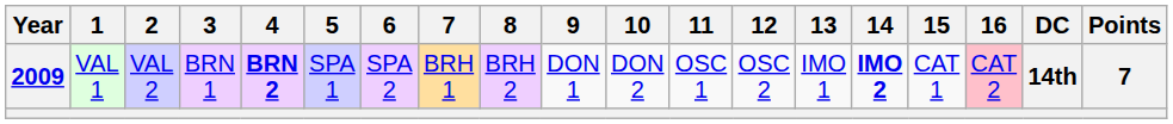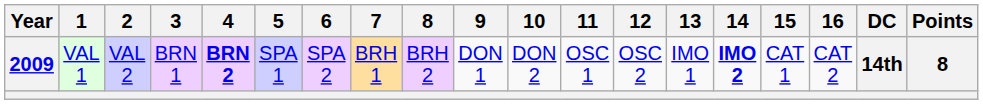 <table class="wikitable" style="text-align:center; font-size:90%">
 <tr>
 <th>Year</th>
 <th>1</th>
 <th>2</th>
 <th>3</th>
 <th>4</th>
 <th>5</th>
 <th>6</th>
 <th>7</th>
 <th>8</th>
 <th>9</th>
 <th>10</th>
 <th>11</th>
 <th>12</th>
 <th>13</th>
 <th>14</th>
 <th>15</th>
 <th>16</th>
 <th>DC</th>
 <th>Points</th>
 </tr>
 <tr>
 <th><a href='#'>2009</a></th>
 <td style="background:#DFFFDF;"><a href='#'>VAL<br>1</a><br></td>
 <td style="background:#CFCFFF;"><a href='#'>VAL<br>2</a><br></td>
 <td style="background:#EFCFFF;"><a href='#'>BRN<br>1</a><br></td>
 <td style="background:#EFCFFF;"><strong><a href='#'>BRN<br>2</a></strong><br></td>
 <td style="background:#CFCFFF;"><a href='#'>SPA<br>1</a><br></td>
 <td style="background:#EFCFFF;"><a href='#'>SPA<br>2</a><br></td>
 <td style="background:#FFDF9F;"><a href='#'>BRH<br>1</a><br></td>
 <td style="background:#EFCFFF;"><a href='#'>BRH<br>2</a><br></td>
 <td><a href='#'>DON<br>1</a></td>
 <td><a href='#'>DON<br>2</a></td>
 <td><a href='#'>OSC<br>1</a></td>
 <td><a href='#'>OSC<br>2</a></td>
 <td><a href='#'>IMO<br>1</a></td>
 <td><strong><a href='#'>IMO<br>2</a></strong></td>
 <td><a href='#'>CAT<br>1</a></td>
-<td style="background: pink;"><a href='#'>CAT<br>2</a></td>
+<td><a href='#'>CAT<br>2</a></td>
 <th>14th</th>
-<th>7</th>
+<th>8</th>
 </tr>
 <tr>
 <th colspan="19"></th>
 </tr>
 </table>
